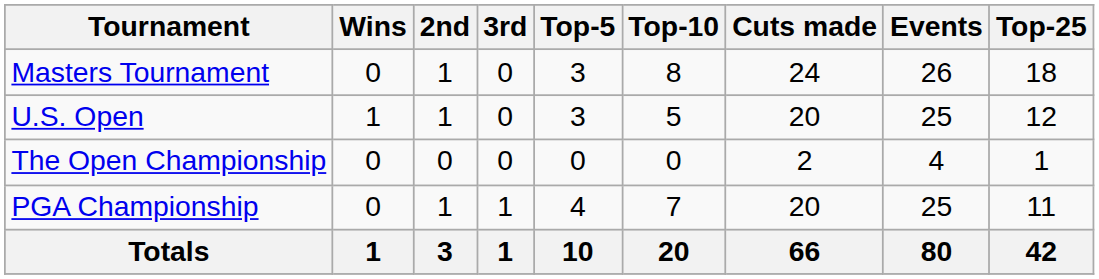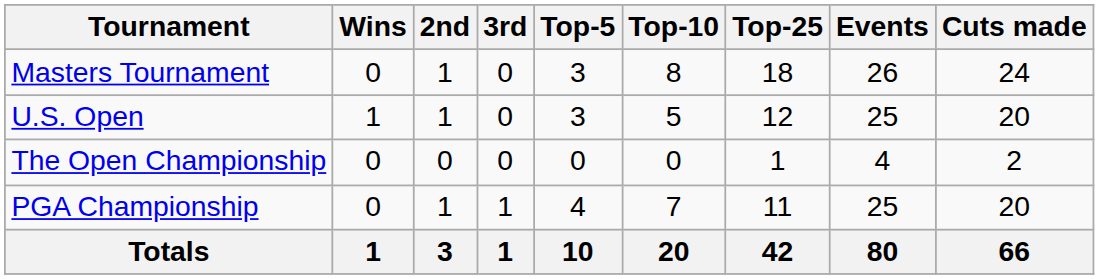 <table class=wikitable style=text-align:center>
 <tr>
 <th>Tournament</th>
 <th>Wins</th>
 <th>2nd</th>
 <th>3rd</th>
 <th>Top-5</th>
 <th>Top-10</th>
+<th>Top-25</th>
+<th>Events</th>
 <th>Cuts made</th>
-<th>Events</th>
-<th>Top-25</th>
 </tr>
 <tr>
 <td align=left><a href='#'>Masters Tournament</a></td>
 <td>0</td>
 <td>1</td>
 <td>0</td>
 <td>3</td>
 <td>8</td>
+<td>18</td>
+<td>26</td>
 <td>24</td>
-<td>26</td>
-<td>18</td>
 </tr>
 <tr>
 <td align=left><a href='#'>U.S. Open</a></td>
 <td>1</td>
 <td>1</td>
 <td>0</td>
 <td>3</td>
 <td>5</td>
+<td>12</td>
+<td>25</td>
 <td>20</td>
-<td>25</td>
-<td>12</td>
 </tr>
 <tr>
 <td align=left><a href='#'>The Open Championship</a></td>
 <td>0</td>
 <td>0</td>
 <td>0</td>
 <td>0</td>
 <td>0</td>
+<td>1</td>
+<td>4</td>
 <td>2</td>
-<td>4</td>
-<td>1</td>
 </tr>
 <tr>
 <td align=left><a href='#'>PGA Championship</a></td>
 <td>0</td>
 <td>1</td>
 <td>1</td>
 <td>4</td>
 <td>7</td>
+<td>11</td>
+<td>25</td>
 <td>20</td>
-<td>25</td>
-<td>11</td>
 </tr>
 <tr>
 <th>Totals</th>
 <th>1</th>
 <th>3</th>
 <th>1</th>
 <th>10</th>
 <th>20</th>
+<th>42</th>
+<th>80</th>
 <th>66</th>
-<th>80</th>
-<th>42</th>
 </tr>
 </table>
